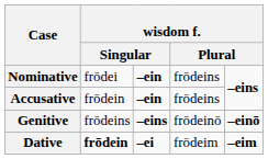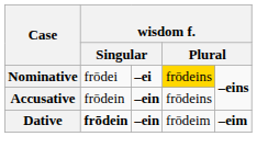 <table class="wikitable">
 <tr>
 <th rowspan="2">Case</th>
 <th colspan="4"><br> wisdom f.</th>
 </tr>
 <tr>
 <th colspan="2"><strong>Singular</strong></th>
 <th colspan="2"><strong>Plural</strong></th>
 </tr>
 <tr>
 <th><strong>Nominative</strong></th>
 <td>frōdei</td>
-<td><strong>–ein</strong></td>
-<td>frōdeins</td>
+<td><strong>–ei</strong></td>
+<td style="background: gold;">frōdeins</td>
 <td rowspan="2"><strong>–eins</strong></td>
 </tr>
 <tr>
 <th><strong>Accusative</strong></th>
 <td>frōdein</td>
 <td><strong>–ein</strong></td>
 <td>frōdeins</td>
 </tr>
 <tr>
-<th><strong>Genitive</strong></th>
-<td>frōdeins</td>
-<td><strong>–eins</strong></td>
-<td>frōdeinō</td>
-<td><strong>–einō</strong></td>
-</tr>
-<tr>
 <th><strong>Dative</strong></th>
 <td><strong>frōdein</strong></td>
-<td><strong>–ei</strong></td>
+<td><strong>–ein</strong></td>
 <td>frōdeim</td>
 <td><strong>–eim</strong></td>
 </tr>
 </table>
